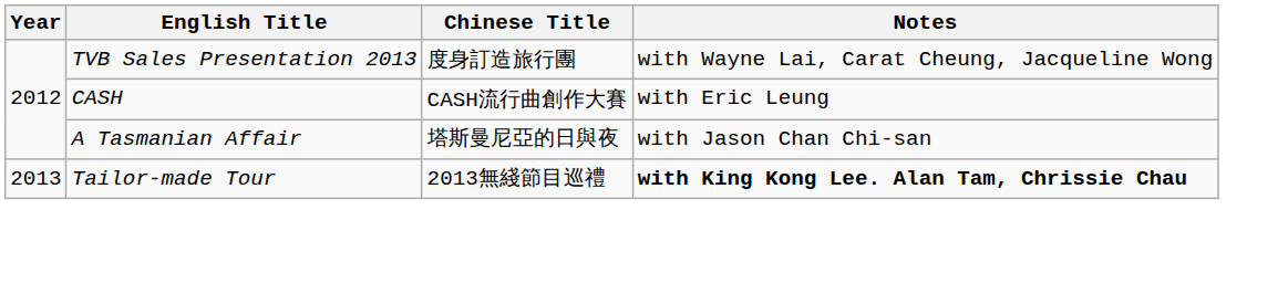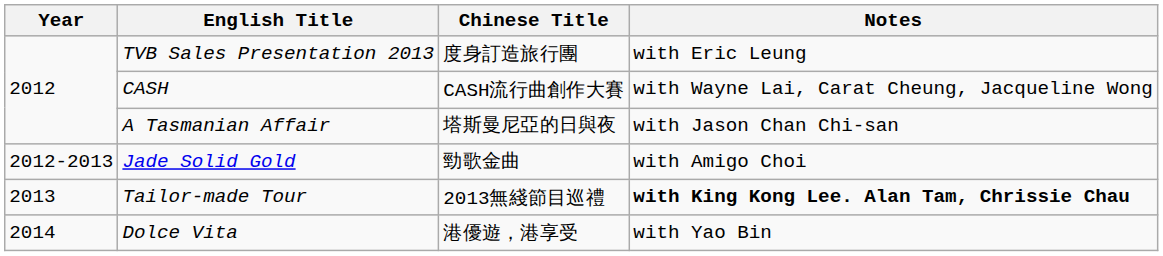 <table class="wikitable sortable">
 <tr>
 <th>Year</th>
 <th>English Title</th>
 <th>Chinese Title</th>
 <th>Notes</th>
 </tr>
 <tr>
 <td rowspan="3">2012</td>
 <td><em>TVB Sales Presentation 2013</em></td>
 <td>度身訂造旅行團</td>
-<td>with Wayne Lai, Carat Cheung, Jacqueline Wong</td>
+<td>with Eric Leung</td>
 </tr>
 <tr>
 <td><em>CASH</em></td>
 <td>CASH流行曲創作大賽</td>
-<td>with Eric Leung</td>
+<td>with Wayne Lai, Carat Cheung, Jacqueline Wong</td>
 </tr>
 <tr>
 <td><em>A Tasmanian Affair</em></td>
 <td>塔斯曼尼亞的日與夜</td>
 <td>with Jason Chan Chi-san</td>
 </tr>
 <tr>
+<td>2012-2013</td>
+<td><em><a href='#'>Jade Solid Gold</a></em></td>
+<td>勁歌金曲</td>
+<td>with Amigo Choi</td>
+</tr>
+<tr>
 <td>2013</td>
 <td><em>Tailor-made Tour</em></td>
 <td>2013無綫節目巡禮</td>
 <td><strong>with King Kong Lee. Alan Tam, Chrissie Chau</strong></td>
 </tr>
+<tr>
+<td>2014</td>
+<td><em>Dolce Vita</em></td>
+<td>港優遊，港享受</td>
+<td>with Yao Bin</td>
+</tr>
 </table>
